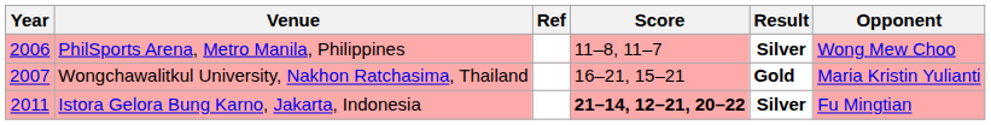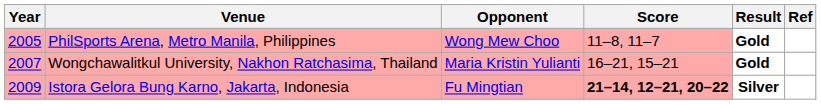 <table class="sortable wikitable" style="font-size: 90%">
 <tr>
 <th>Year</th>
 <th>Venue</th>
-<th>Ref</th>
+<th>Opponent</th>
 <th>Score</th>
 <th>Result</th>
-<th>Opponent</th>
+<th>Ref</th>
 </tr>
 <tr style="background:#FFAAAA">
-<td align="center"><a href='#'>2006</a></td>
+<td align="center"><a href='#'>2005</a></td>
 <td align="left"><a href='#'>PhilSports Arena</a>, <a href='#'>Metro Manila</a>, Philippines</td>
+<td align="left"> <a href='#'>Wong Mew Choo</a></td>
+<td align="left">11–8, 11–7</td>
+<td style="text-align: left; background:white"> <strong>Gold</strong></td>
 <td style="text-align: center; background:white"></td>
-<td align="left">11–8, 11–7</td>
-<td style="text-align: center; background:white"> <strong>Silver</strong></td>
-<td align="left"> <a href='#'>Wong Mew Choo</a></td>
 </tr>
 <tr style="background:#FFAAAA">
 <td align="center"><a href='#'>2007</a></td>
 <td align="left">Wongchawalitkul University, <a href='#'>Nakhon Ratchasima</a>, Thailand</td>
-<td style="text-align: center; background:white"></td>
+<td align="left"> <a href='#'>Maria Kristin Yulianti</a></td>
 <td align="left">16–21, 15–21</td>
 <td style="text-align: left; background:white"> <strong>Gold</strong></td>
-<td align="left"> <a href='#'>Maria Kristin Yulianti</a></td>
+<td style="text-align: center; background:white"></td>
 </tr>
 <tr style="background:#FFAAAA">
-<td align="center"><a href='#'>2011</a></td>
+<td align="center"><a href='#'>2009</a></td>
 <td align="left"><a href='#'>Istora Gelora Bung Karno</a>, <a href='#'>Jakarta</a>, Indonesia</td>
-<td style="text-align: center; background:white"></td>
+<td align="left"> <a href='#'>Fu Mingtian</a></td>
 <td align="left"><strong>21–14, 12–21, 20–22</strong></td>
 <td style="text-align: center; background:white"> <strong>Silver</strong></td>
-<td align="left"> <a href='#'>Fu Mingtian</a></td>
+<td style="text-align: center; background:white"></td>
 </tr>
 </table>
